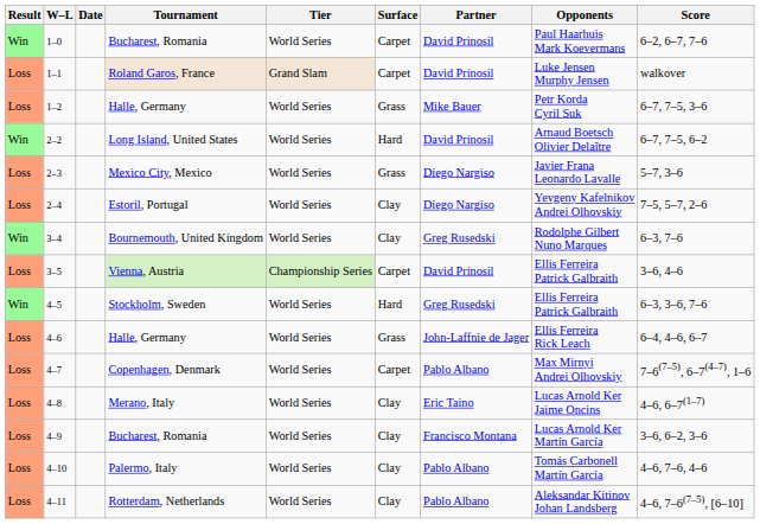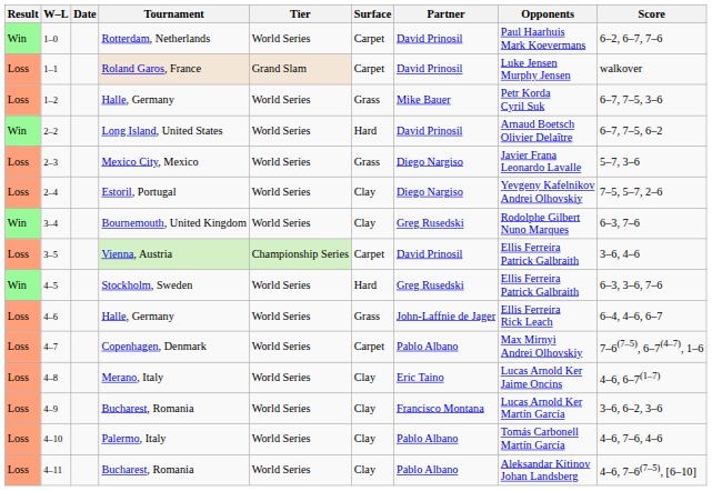 <table class="sortable wikitable">
 <tr>
 <th>Result</th>
 <th class="unsortable">W–L</th>
 <th>Date</th>
 <th>Tournament</th>
 <th>Tier</th>
 <th>Surface</th>
 <th>Partner</th>
 <th>Opponents</th>
 <th class="unsortable">Score</th>
 </tr>
 <tr>
 <td style="background:#98fb98;">Win</td>
 <td><small>1–0</small></td>
 <td><a href='#'></a></td>
-<td><a href='#'>Bucharest</a>, Romania</td>
+<td><a href='#'>Rotterdam</a>, Netherlands</td>
 <td>World Series</td>
 <td>Carpet</td>
 <td> <a href='#'>David Prinosil</a></td>
 <td> <a href='#'>Paul Haarhuis</a> <br>  <a href='#'>Mark Koevermans</a></td>
 <td>6–2, 6–7, 7–6</td>
 </tr>
 <tr>
 <td style="background:#ffa07a;">Loss</td>
 <td><small>1–1</small></td>
 <td><a href='#'></a></td>
 <td style="background:#f3e6d7;"><a href='#'>Roland Garos</a>, France</td>
 <td style="background:#f3e6d7;">Grand Slam</td>
 <td>Carpet</td>
 <td> <a href='#'>David Prinosil</a></td>
 <td> <a href='#'>Luke Jensen</a> <br>  <a href='#'>Murphy Jensen</a></td>
 <td>walkover</td>
 </tr>
 <tr>
 <td style="background:#ffa07a;">Loss</td>
 <td><small>1–2</small></td>
 <td><a href='#'></a></td>
 <td><a href='#'>Halle</a>, Germany</td>
 <td>World Series</td>
 <td>Grass</td>
 <td> <a href='#'>Mike Bauer</a></td>
 <td> <a href='#'>Petr Korda</a> <br>  <a href='#'>Cyril Suk</a></td>
 <td>6–7, 7–5, 3–6</td>
 </tr>
 <tr>
 <td style="background:#98fb98;">Win</td>
 <td><small>2–2</small></td>
 <td><a href='#'></a></td>
 <td><a href='#'>Long Island</a>, United States</td>
 <td>World Series</td>
 <td>Hard</td>
 <td> <a href='#'>David Prinosil</a></td>
 <td> <a href='#'>Arnaud Boetsch</a> <br>  <a href='#'>Olivier Delaître</a></td>
 <td>6–7, 7–5, 6–2</td>
 </tr>
 <tr>
 <td style="background:#ffa07a;">Loss</td>
 <td><small>2–3</small></td>
 <td><a href='#'></a></td>
 <td><a href='#'>Mexico City</a>, Mexico</td>
 <td>World Series</td>
 <td>Grass</td>
 <td> <a href='#'>Diego Nargiso</a></td>
 <td> <a href='#'>Javier Frana</a> <br>  <a href='#'>Leonardo Lavalle</a></td>
 <td>5–7, 3–6</td>
 </tr>
 <tr>
 <td style="background:#ffa07a;">Loss</td>
 <td><small>2–4</small></td>
 <td><a href='#'></a></td>
 <td><a href='#'>Estoril</a>, Portugal</td>
 <td>World Series</td>
 <td>Clay</td>
 <td> <a href='#'>Diego Nargiso</a></td>
 <td> <a href='#'>Yevgeny Kafelnikov</a> <br>  <a href='#'>Andrei Olhovskiy</a></td>
 <td>7–5, 5–7, 2–6</td>
 </tr>
 <tr>
 <td style="background:#98fb98;">Win</td>
 <td><small>3–4</small></td>
 <td><a href='#'></a></td>
 <td><a href='#'>Bournemouth</a>, United Kingdom</td>
 <td>World Series</td>
 <td>Clay</td>
 <td> <a href='#'>Greg Rusedski</a></td>
 <td> <a href='#'>Rodolphe Gilbert</a> <br>  <a href='#'>Nuno Marques</a></td>
 <td>6–3, 7–6</td>
 </tr>
 <tr>
 <td style="background:#ffa07a;">Loss</td>
 <td><small>3–5</small></td>
 <td><a href='#'></a></td>
 <td style="background:#d4f1c5;"><a href='#'>Vienna</a>, Austria</td>
 <td style="background:#d4f1c5;">Championship Series</td>
 <td>Carpet</td>
 <td> <a href='#'>David Prinosil</a></td>
 <td> <a href='#'>Ellis Ferreira</a> <br>  <a href='#'>Patrick Galbraith</a></td>
 <td>3–6, 4–6</td>
 </tr>
 <tr>
 <td style="background:#98fb98;">Win</td>
 <td><small>4–5</small></td>
 <td><a href='#'></a></td>
 <td><a href='#'>Stockholm</a>, Sweden</td>
 <td>World Series</td>
 <td>Hard</td>
 <td> <a href='#'>Greg Rusedski</a></td>
 <td> <a href='#'>Ellis Ferreira</a> <br>  <a href='#'>Patrick Galbraith</a></td>
 <td>6–3, 3–6, 7–6</td>
 </tr>
 <tr>
 <td style="background:#ffa07a;">Loss</td>
 <td><small>4–6</small></td>
 <td><a href='#'></a></td>
 <td><a href='#'>Halle</a>, Germany</td>
 <td>World Series</td>
 <td>Grass</td>
 <td> <a href='#'>John-Laffnie de Jager</a></td>
 <td> <a href='#'>Ellis Ferreira</a> <br>  <a href='#'>Rick Leach</a></td>
 <td>6–4, 4–6, 6–7</td>
 </tr>
 <tr>
 <td style="background:#ffa07a;">Loss</td>
 <td><small>4–7</small></td>
 <td><a href='#'></a></td>
 <td><a href='#'>Copenhagen</a>, Denmark</td>
 <td>World Series</td>
 <td>Carpet</td>
 <td> <a href='#'>Pablo Albano</a></td>
 <td> <a href='#'>Max Mirnyi</a> <br>  <a href='#'>Andrei Olhovskiy</a></td>
 <td>7–6<sup>(7–5)</sup>, 6–7<sup>(4–7)</sup>, 1–6</td>
 </tr>
 <tr>
 <td style="background:#ffa07a;">Loss</td>
 <td><small>4–8</small></td>
 <td><a href='#'></a></td>
 <td><a href='#'>Merano</a>, Italy</td>
 <td>World Series</td>
 <td>Clay</td>
 <td> <a href='#'>Eric Taino</a></td>
 <td> <a href='#'>Lucas Arnold Ker</a> <br>  <a href='#'>Jaime Oncins</a></td>
 <td>4–6, 6–7<sup>(1–7)</sup></td>
 </tr>
 <tr>
 <td style="background:#ffa07a;">Loss</td>
 <td><small>4–9</small></td>
 <td><a href='#'></a></td>
 <td><a href='#'>Bucharest</a>, Romania</td>
 <td>World Series</td>
 <td>Clay</td>
 <td> <a href='#'>Francisco Montana</a></td>
 <td> <a href='#'>Lucas Arnold Ker</a> <br>  <a href='#'>Martín García</a></td>
 <td>3–6, 6–2, 3–6</td>
 </tr>
 <tr>
 <td style="background:#ffa07a;">Loss</td>
 <td><small>4–10</small></td>
 <td><a href='#'></a></td>
 <td><a href='#'>Palermo</a>, Italy</td>
 <td>World Series</td>
 <td>Clay</td>
 <td> <a href='#'>Pablo Albano</a></td>
 <td> <a href='#'>Tomás Carbonell</a> <br>  <a href='#'>Martín García</a></td>
 <td>4–6, 7–6, 4–6</td>
 </tr>
 <tr>
 <td style="background:#ffa07a;">Loss</td>
 <td><small>4–11</small></td>
 <td><a href='#'></a></td>
-<td><a href='#'>Rotterdam</a>, Netherlands</td>
+<td><a href='#'>Bucharest</a>, Romania</td>
 <td>World Series</td>
 <td>Clay</td>
 <td> <a href='#'>Pablo Albano</a></td>
 <td> <a href='#'>Aleksandar Kitinov</a> <br>  <a href='#'>Johan Landsberg</a></td>
 <td>4–6, 7–6<sup>(7–5)</sup>, [6–10]</td>
 </tr>
 </table>
